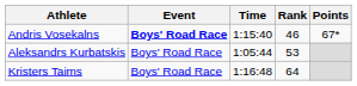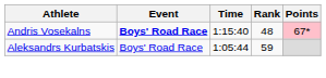 <table class="wikitable" border="1" style="font-size:90%">
 <tr>
 <th>Athlete</th>
 <th>Event</th>
 <th>Time</th>
 <th>Rank</th>
 <th>Points</th>
 </tr>
 <tr>
 <td><a href='#'>Andris Vosekalns</a></td>
 <td><strong><a href='#'>Boys' Road Race</a></strong></td>
 <td align=center>1:15:40</td>
-<td align=center>46</td>
-<td align=center>67*</td>
+<td align=center>48</td>
+<td align=center style="background: pink;">67*</td>
 </tr>
 <tr>
 <td><a href='#'>Aleksandrs Kurbatskis</a></td>
 <td><a href='#'>Boys' Road Race</a></td>
 <td align=center>1:05:44</td>
-<td align=center>53</td>
-<td bgcolor=#DCDCDC></td>
-</tr>
-<tr>
-<td><a href='#'>Kristers Taims</a></td>
-<td><a href='#'>Boys' Road Race</a></td>
-<td align=center>1:16:48</td>
-<td align=center>64</td>
+<td align=center>59</td>
 <td bgcolor=#DCDCDC></td>
 </tr>
 </table>
